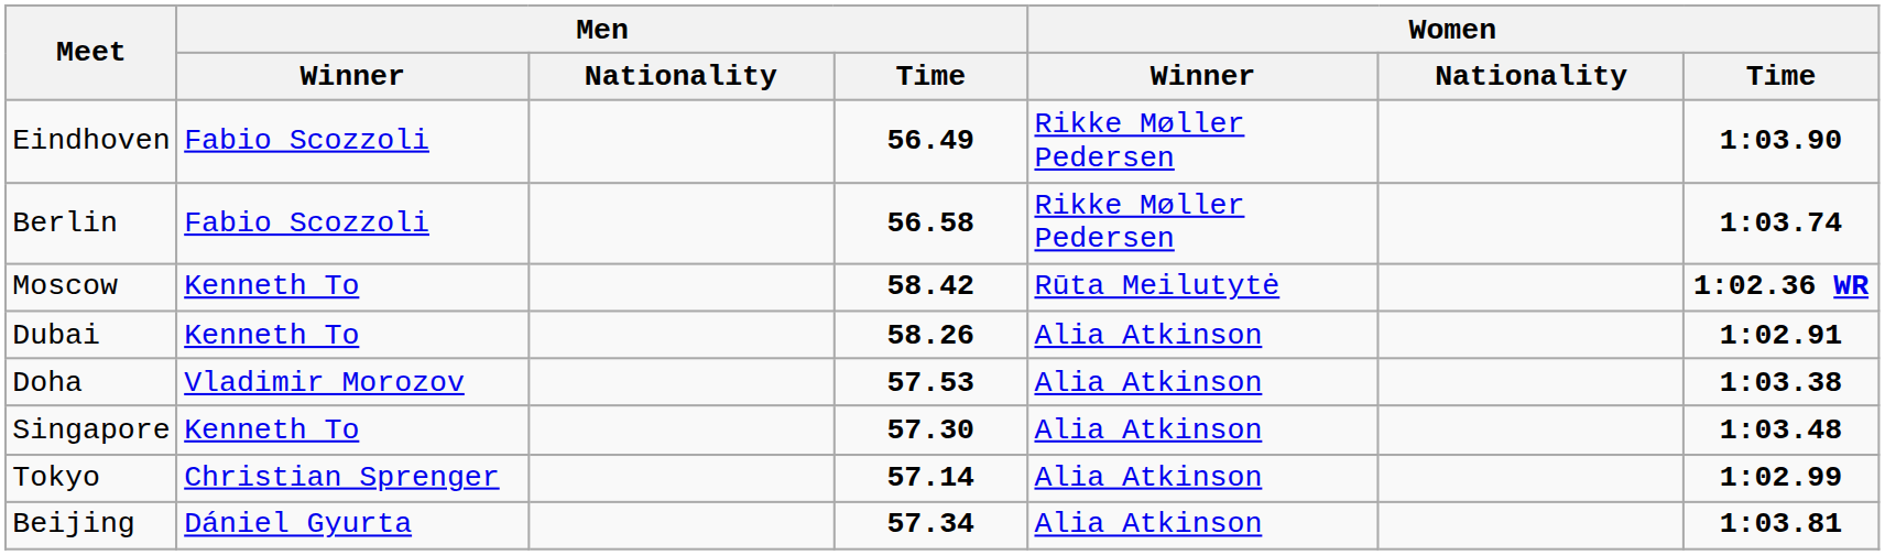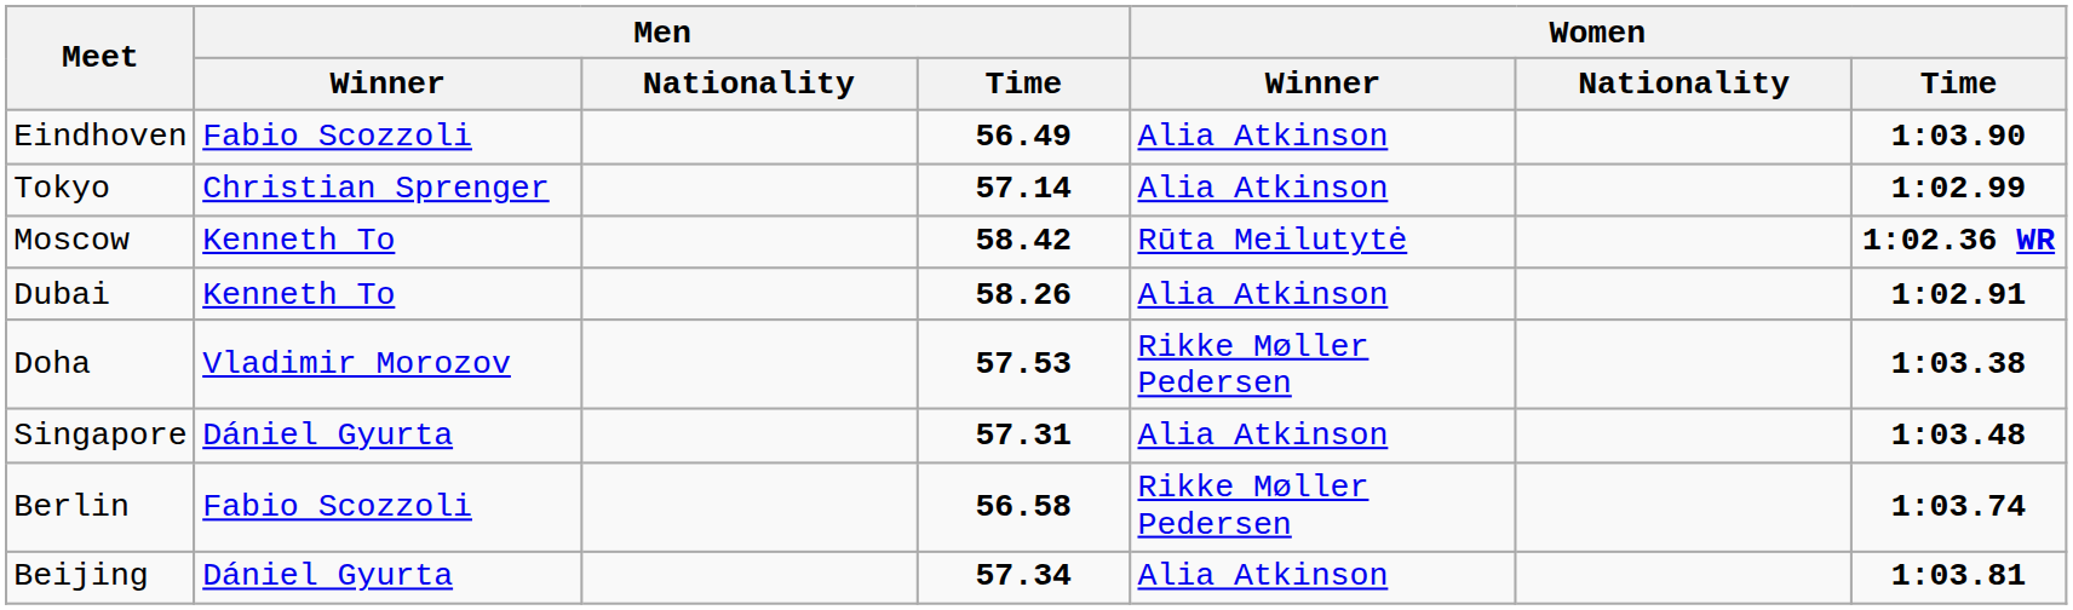 <table class="wikitable">
 <tr>
 <th rowspan="2">Meet</th>
 <th colspan="3">Men</th>
 <th colspan="3">Women</th>
 </tr>
 <tr>
 <th width=150>Winner</th>
 <th width=130>Nationality</th>
 <th width=80>Time</th>
 <th width=150>Winner</th>
 <th width=130>Nationality</th>
 <th width=80>Time</th>
 </tr>
 <tr>
 <td>Eindhoven</td>
 <td><a href='#'>Fabio Scozzoli</a></td>
 <td></td>
 <td align=center><strong>56.49</strong></td>
-<td><a href='#'>Rikke Møller Pedersen</a></td>
+<td><a href='#'>Alia Atkinson</a></td>
 <td></td>
 <td align=center><strong>1:03.90</strong></td>
 </tr>
 <tr>
-<td>Berlin</td>
-<td><a href='#'>Fabio Scozzoli</a></td>
+<td>Tokyo</td>
+<td><a href='#'>Christian Sprenger</a></td>
 <td></td>
-<td align=center><strong>56.58</strong></td>
-<td><a href='#'>Rikke Møller Pedersen</a></td>
+<td align=center><strong>57.14</strong></td>
+<td><a href='#'>Alia Atkinson</a></td>
 <td></td>
-<td align=center><strong>1:03.74</strong></td>
+<td align=center><strong>1:02.99</strong></td>
 </tr>
 <tr>
 <td>Moscow</td>
 <td><a href='#'>Kenneth To</a></td>
 <td></td>
 <td align=center><strong>58.42</strong></td>
 <td><a href='#'>Rūta Meilutytė</a></td>
 <td></td>
 <td align=center><strong>1:02.36 <a href='#'>WR</a></strong></td>
 </tr>
 <tr>
 <td>Dubai</td>
 <td><a href='#'>Kenneth To</a></td>
 <td></td>
 <td align=center><strong>58.26</strong></td>
 <td><a href='#'>Alia Atkinson</a></td>
 <td></td>
 <td align=center><strong>1:02.91</strong></td>
 </tr>
 <tr>
 <td>Doha</td>
 <td><a href='#'>Vladimir Morozov</a></td>
 <td></td>
 <td align=center><strong>57.53</strong></td>
-<td><a href='#'>Alia Atkinson</a></td>
+<td><a href='#'>Rikke Møller Pedersen</a></td>
 <td></td>
 <td align=center><strong>1:03.38</strong></td>
 </tr>
 <tr>
 <td>Singapore</td>
-<td><a href='#'>Kenneth To</a></td>
+<td><a href='#'>Dániel Gyurta</a></td>
 <td></td>
-<td align=center><strong>57.30</strong></td>
+<td align=center><strong>57.31</strong></td>
 <td><a href='#'>Alia Atkinson</a></td>
 <td></td>
 <td align=center><strong>1:03.48</strong></td>
 </tr>
 <tr>
-<td>Tokyo</td>
-<td><a href='#'>Christian Sprenger</a></td>
+<td>Berlin</td>
+<td><a href='#'>Fabio Scozzoli</a></td>
 <td></td>
-<td align=center><strong>57.14</strong></td>
-<td><a href='#'>Alia Atkinson</a></td>
+<td align=center><strong>56.58</strong></td>
+<td><a href='#'>Rikke Møller Pedersen</a></td>
 <td></td>
-<td align=center><strong>1:02.99</strong></td>
+<td align=center><strong>1:03.74</strong></td>
 </tr>
 <tr>
 <td>Beijing</td>
 <td><a href='#'>Dániel Gyurta</a></td>
 <td></td>
 <td align=center><strong>57.34</strong></td>
 <td><a href='#'>Alia Atkinson</a></td>
 <td></td>
 <td align=center><strong>1:03.81</strong></td>
 </tr>
 </table>
